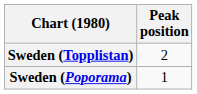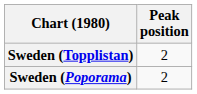 <table class="wikitable sortable plainrowheaders" style="text-align:center">
 <tr>
 <th>Chart (1980)</th>
 <th>Peak<br>position</th>
 </tr>
 <tr>
 <th scope="row">Sweden (<a href='#'>Topplistan</a>)</th>
 <td style="text-align:center;">2</td>
 </tr>
 <tr>
 <th scope="row">Sweden (<em><a href='#'>Poporama</a></em>)</th>
-<td style="text-align:center;">1</td>
+<td style="text-align:center;">2</td>
 </tr>
 </table>
